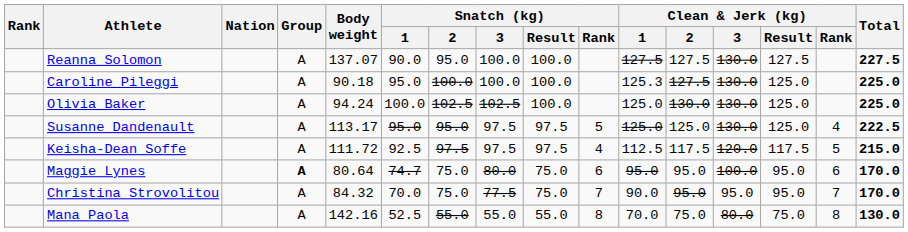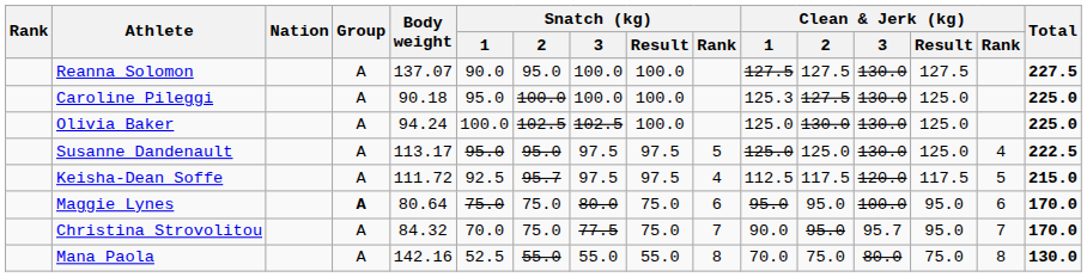 <table class="wikitable sortable" style="text-align:center;">
 <tr>
 <th rowspan=2>Rank</th>
 <th rowspan=2>Athlete</th>
 <th rowspan=2>Nation</th>
 <th rowspan=2>Group</th>
 <th rowspan=2>Body<br>weight</th>
 <th colspan=5>Snatch (kg)</th>
 <th colspan=5>Clean & Jerk (kg)</th>
 <th rowspan=2>Total</th>
 </tr>
 <tr>
 <th>1</th>
 <th>2</th>
 <th>3</th>
 <th>Result</th>
 <th>Rank</th>
 <th>1</th>
 <th>2</th>
 <th>3</th>
 <th>Result</th>
 <th>Rank</th>
 </tr>
 <tr>
 <td></td>
 <td align=left><a href='#'>Reanna Solomon</a></td>
 <td align=left></td>
 <td>A</td>
 <td>137.07</td>
 <td>90.0</td>
 <td>95.0</td>
 <td>100.0</td>
 <td>100.0</td>
 <td></td>
 <td><s>127.5</s></td>
 <td>127.5</td>
 <td><s>130.0</s></td>
 <td>127.5</td>
 <td></td>
 <td><strong>227.5</strong></td>
 </tr>
 <tr>
 <td></td>
 <td align=left><a href='#'>Caroline Pileggi</a></td>
 <td align=left></td>
 <td>A</td>
 <td>90.18</td>
 <td>95.0</td>
 <td><s>100.0</s></td>
 <td>100.0</td>
 <td>100.0</td>
 <td></td>
 <td>125.3</td>
 <td><s>127.5</s></td>
 <td><s>130.0</s></td>
 <td>125.0</td>
 <td></td>
 <td><strong>225.0</strong></td>
 </tr>
 <tr>
 <td></td>
 <td align=left><a href='#'>Olivia Baker</a></td>
 <td align=left></td>
 <td>A</td>
 <td>94.24</td>
 <td>100.0</td>
 <td><s>102.5</s></td>
 <td><s>102.5</s></td>
 <td>100.0</td>
 <td></td>
 <td>125.0</td>
 <td><s>130.0</s></td>
 <td><s>130.0</s></td>
 <td>125.0</td>
 <td></td>
 <td><strong>225.0</strong></td>
 </tr>
 <tr>
 <td></td>
 <td align=left><a href='#'>Susanne Dandenault</a></td>
 <td align=left></td>
 <td>A</td>
 <td>113.17</td>
 <td><s>95.0</s></td>
 <td><s>95.0</s></td>
 <td>97.5</td>
 <td>97.5</td>
 <td>5</td>
 <td><s>125.0</s></td>
 <td>125.0</td>
 <td><s>130.0</s></td>
 <td>125.0</td>
 <td>4</td>
 <td><strong>222.5</strong></td>
 </tr>
 <tr>
 <td></td>
 <td align=left><a href='#'>Keisha-Dean Soffe</a></td>
 <td align=left></td>
 <td>A</td>
 <td>111.72</td>
 <td>92.5</td>
-<td><s>97.5</s></td>
+<td><s>95.7</s></td>
 <td>97.5</td>
 <td>97.5</td>
 <td>4</td>
 <td>112.5</td>
 <td>117.5</td>
 <td><s>120.0</s></td>
 <td>117.5</td>
 <td>5</td>
 <td><strong>215.0</strong></td>
 </tr>
 <tr>
 <td></td>
 <td align=left><a href='#'>Maggie Lynes</a></td>
 <td align=left></td>
 <td><strong>A</strong></td>
 <td>80.64</td>
-<td><s>74.7</s></td>
+<td><s>75.0</s></td>
 <td>75.0</td>
 <td><s>80.0</s></td>
 <td>75.0</td>
 <td>6</td>
 <td><s>95.0</s></td>
 <td>95.0</td>
 <td><s>100.0</s></td>
 <td>95.0</td>
 <td>6</td>
 <td><strong>170.0</strong></td>
 </tr>
 <tr>
 <td></td>
 <td align=left><a href='#'>Christina Strovolitou</a></td>
 <td align=left></td>
 <td>A</td>
 <td>84.32</td>
 <td>70.0</td>
 <td>75.0</td>
 <td><s>77.5</s></td>
 <td>75.0</td>
 <td>7</td>
 <td>90.0</td>
 <td><s>95.0</s></td>
-<td>95.0</td>
+<td>95.7</td>
 <td>95.0</td>
 <td>7</td>
 <td><strong>170.0</strong></td>
 </tr>
 <tr>
 <td></td>
 <td align=left><a href='#'>Mana Paola</a></td>
 <td align=left></td>
 <td>A</td>
 <td>142.16</td>
 <td>52.5</td>
 <td><s>55.0</s></td>
 <td>55.0</td>
 <td>55.0</td>
 <td>8</td>
 <td>70.0</td>
 <td>75.0</td>
 <td><s>80.0</s></td>
 <td>75.0</td>
 <td>8</td>
 <td><strong>130.0</strong></td>
 </tr>
 </table>
